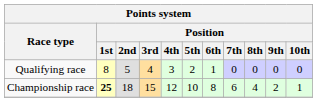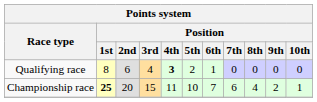 <table class="wikitable" style="font-size: 90%;">
 <tr>
 <th colspan=11>Points system</th>
 </tr>
 <tr>
 <th rowspan=2>Race type</th>
 <th colspan=10>Position</th>
 </tr>
 <tr>
 <th>1st</th>
 <th>2nd</th>
 <th>3rd</th>
 <th>4th</th>
 <th>5th</th>
 <th>6th</th>
 <th>7th</th>
 <th>8th</th>
 <th>9th</th>
 <th>10th</th>
 </tr>
 <tr>
 <td align=center>Qualifying race</td>
 <td style="background:#FFFFBF;" align="center">8</td>
-<td style="background:#DFDFDF;" align="center">5</td>
+<td style="background:#DFDFDF;" align="center">6</td>
 <td style="background:#FFDF9F;" align="center">4</td>
-<td style="background:#DFFFDF;" align="center">3</td>
+<td style="background:#DFFFDF;" align="center"><strong>3</strong></td>
 <td style="background:#DFFFDF;" align="center">2</td>
 <td style="background:#DFFFDF;" align="center">1</td>
 <td style="background:#CFCFFF;" align="center">0</td>
 <td style="background:#CFCFFF;" align="center">0</td>
 <td style="background:#CFCFFF;" align="center">0</td>
 <td style="background:#CFCFFF;" align="center">0</td>
 </tr>
 <tr>
 <td align=center>Championship race</td>
 <td style="background:#FFFFBF;" align="center"><strong>25</strong></td>
-<td style="background:#DFDFDF;" align="center">18</td>
+<td style="background:#DFDFDF;" align="center">20</td>
 <td style="background:#FFDF9F;" align="center">15</td>
-<td style="background:#DFFFDF;" align="center">12</td>
+<td style="background:#DFFFDF;" align="center">11</td>
 <td style="background:#DFFFDF;" align="center">10</td>
-<td style="background:#DFFFDF;" align="center">8</td>
+<td style="background:#DFFFDF;" align="center">7</td>
 <td style="background:#DFFFDF;" align="center">6</td>
 <td style="background:#DFFFDF;" align="center">4</td>
 <td style="background:#DFFFDF;" align="center">2</td>
 <td style="background:#DFFFDF;" align="center">1</td>
 </tr>
 <tr>
 </tr>
 </table>
